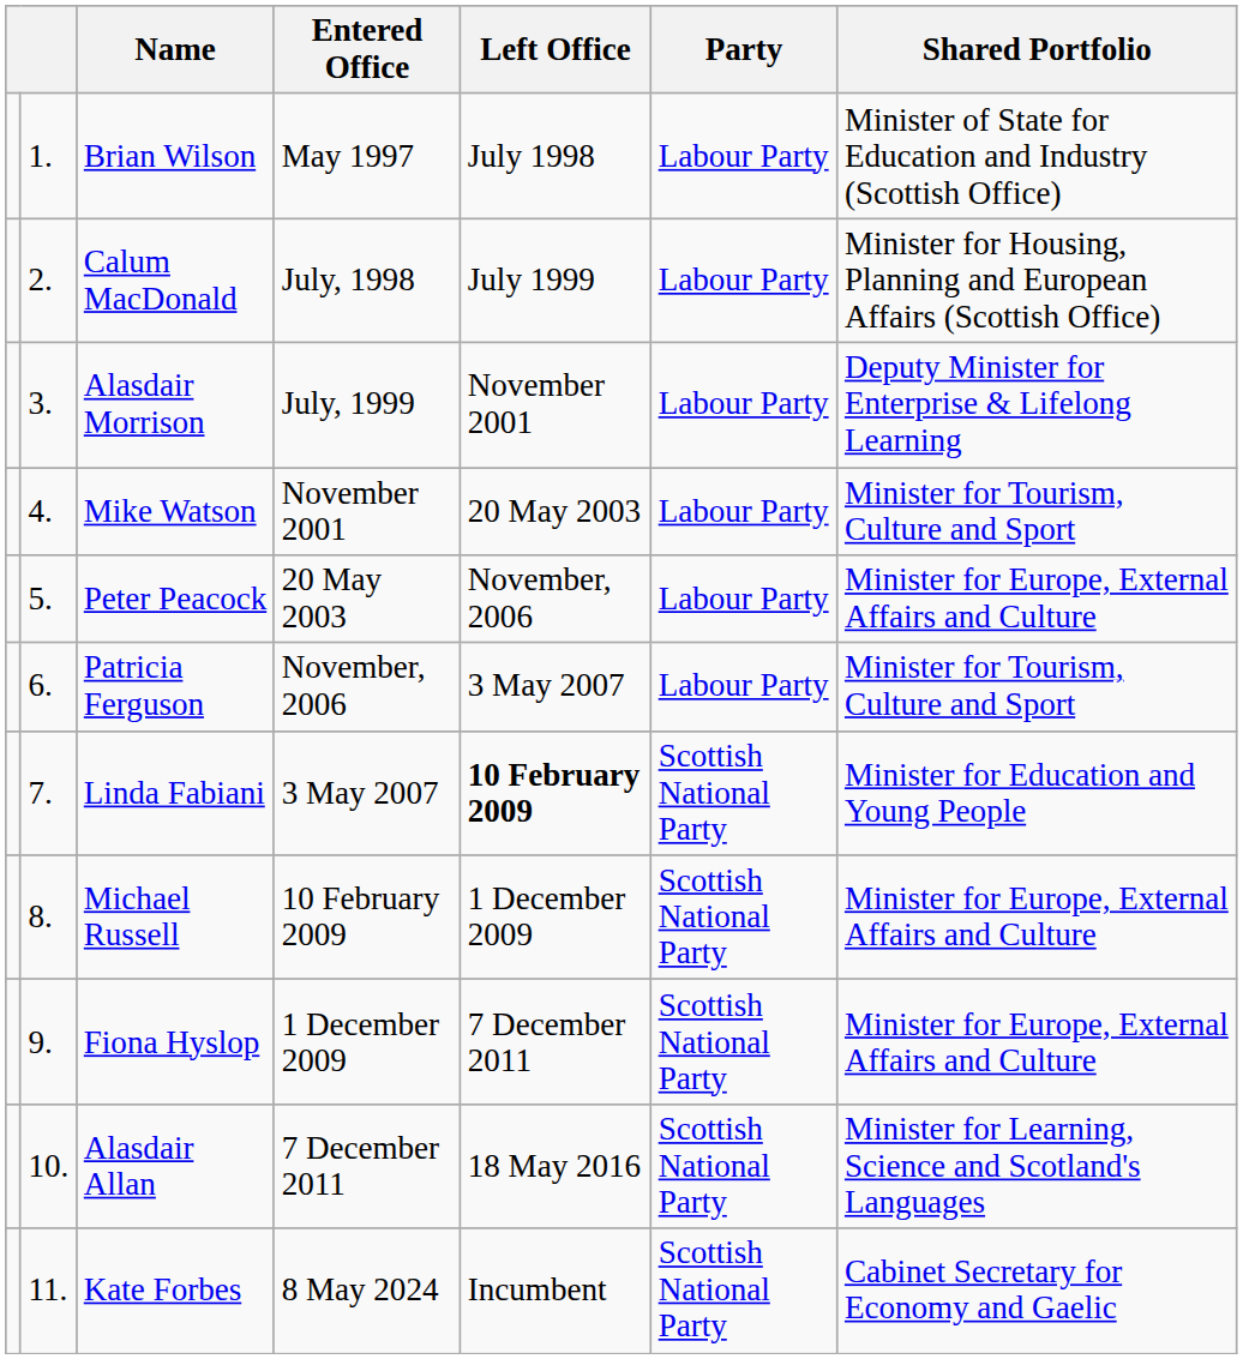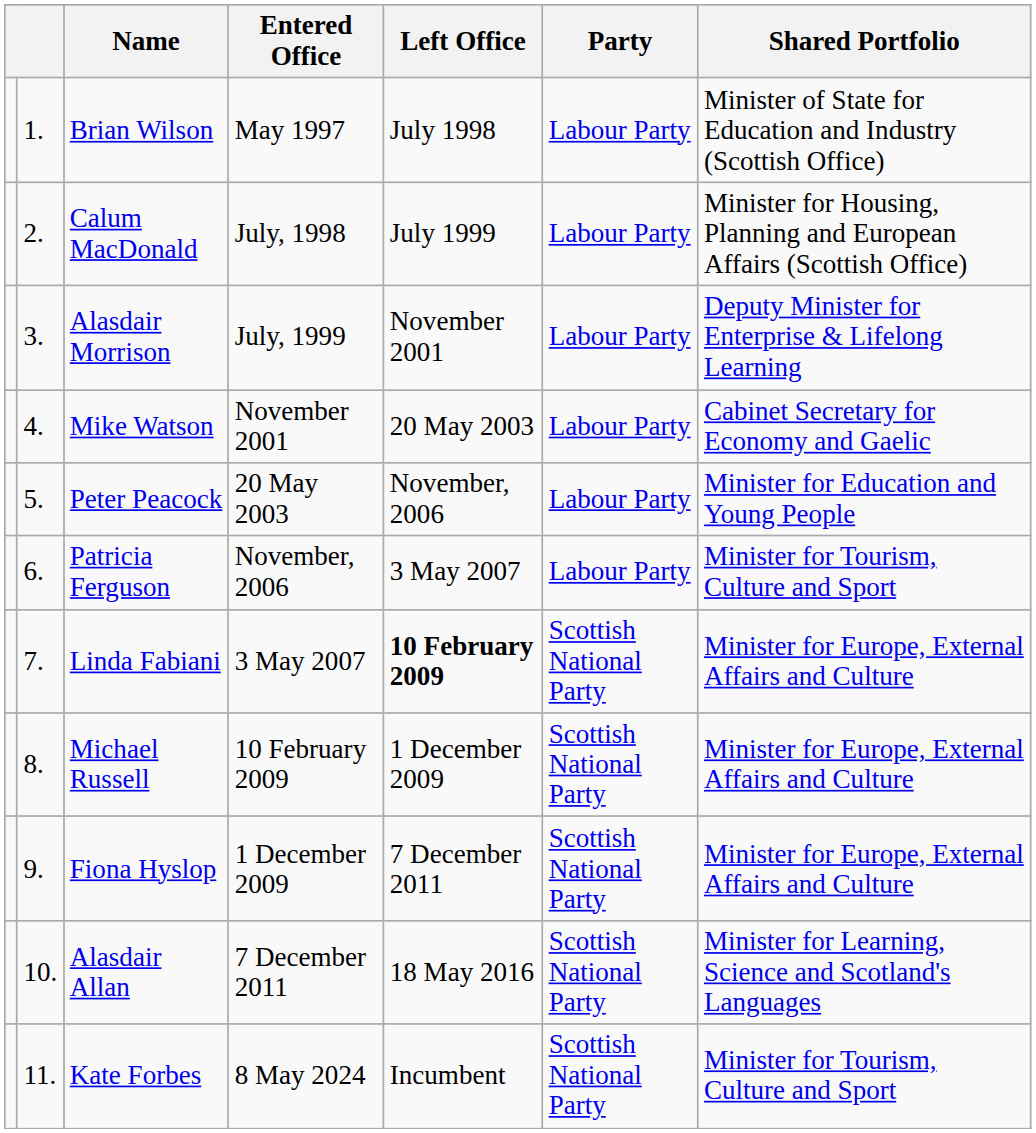 <table class="wikitable">
 <tr>
 <th colspan="2"></th>
 <th>Name</th>
 <th>Entered Office</th>
 <th>Left Office</th>
 <th>Party</th>
 <th>Shared Portfolio</th>
 </tr>
 <tr>
 <td></td>
 <td>1.</td>
 <td><a href='#'>Brian Wilson</a></td>
 <td>May 1997</td>
 <td>July 1998</td>
 <td><a href='#'>Labour Party</a></td>
 <td>Minister of State for Education and Industry (Scottish Office)</td>
 </tr>
 <tr>
 <td></td>
 <td>2.</td>
 <td><a href='#'>Calum MacDonald</a></td>
 <td>July, 1998</td>
 <td>July 1999</td>
 <td><a href='#'>Labour Party</a></td>
 <td>Minister for Housing, Planning and European Affairs (Scottish Office)</td>
 </tr>
 <tr>
 <td></td>
 <td>3.</td>
 <td><a href='#'>Alasdair Morrison</a></td>
 <td>July, 1999</td>
 <td>November 2001</td>
 <td><a href='#'>Labour Party</a></td>
 <td><a href='#'>Deputy Minister for Enterprise & Lifelong Learning</a></td>
 </tr>
 <tr>
 <td></td>
 <td>4.</td>
 <td><a href='#'>Mike Watson</a></td>
 <td>November 2001</td>
 <td>20 May 2003</td>
 <td><a href='#'>Labour Party</a></td>
-<td><a href='#'>Minister for Tourism, Culture and Sport</a></td>
+<td><a href='#'>Cabinet Secretary for Economy and Gaelic</a></td>
 </tr>
 <tr>
 <td></td>
 <td>5.</td>
 <td><a href='#'>Peter Peacock</a></td>
 <td>20 May 2003</td>
 <td>November, 2006</td>
 <td><a href='#'>Labour Party</a></td>
-<td><a href='#'>Minister for Europe, External Affairs and Culture</a></td>
+<td><a href='#'>Minister for Education and Young People</a></td>
 </tr>
 <tr>
 <td></td>
 <td>6.</td>
 <td><a href='#'>Patricia Ferguson</a></td>
 <td>November, 2006</td>
 <td>3 May 2007</td>
 <td><a href='#'>Labour Party</a></td>
 <td><a href='#'>Minister for Tourism, Culture and Sport</a></td>
 </tr>
 <tr>
 <td></td>
 <td>7.</td>
 <td><a href='#'>Linda Fabiani</a></td>
 <td>3 May 2007</td>
 <td><strong>10 February 2009</strong></td>
 <td><a href='#'>Scottish National Party</a></td>
-<td><a href='#'>Minister for Education and Young People</a></td>
+<td><a href='#'>Minister for Europe, External Affairs and Culture</a></td>
 </tr>
 <tr>
 <td></td>
 <td>8.</td>
 <td><a href='#'>Michael Russell</a></td>
 <td>10 February 2009</td>
 <td>1 December 2009</td>
 <td><a href='#'>Scottish National Party</a></td>
 <td><a href='#'>Minister for Europe, External Affairs and Culture</a></td>
 </tr>
 <tr>
 <td></td>
 <td>9.</td>
 <td><a href='#'>Fiona Hyslop</a></td>
 <td>1 December 2009</td>
 <td>7 December 2011</td>
 <td><a href='#'>Scottish National Party</a></td>
 <td><a href='#'>Minister for Europe, External Affairs and Culture</a></td>
 </tr>
 <tr>
 <td></td>
 <td>10.</td>
 <td><a href='#'>Alasdair Allan</a></td>
 <td>7 December 2011</td>
 <td>18 May 2016</td>
 <td><a href='#'>Scottish National Party</a></td>
 <td><a href='#'>Minister for Learning, Science and Scotland's Languages</a></td>
 </tr>
 <tr>
 <td></td>
 <td>11.</td>
 <td><a href='#'>Kate Forbes</a></td>
 <td>8 May 2024</td>
 <td>Incumbent</td>
 <td><a href='#'>Scottish National Party</a></td>
-<td><a href='#'>Cabinet Secretary for Economy and Gaelic</a></td>
+<td><a href='#'>Minister for Tourism, Culture and Sport</a></td>
 </tr>
 </table>
